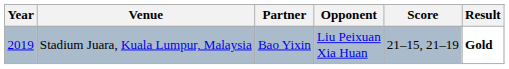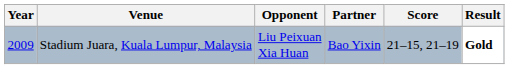 <table class="sortable wikitable" style="font-size: 90%;">
 <tr>
 <th>Year</th>
 <th>Venue</th>
+<th>Opponent</th>
 <th>Partner</th>
-<th>Opponent</th>
 <th>Score</th>
 <th>Result</th>
 </tr>
 <tr style="background:#AABBCC">
-<td align="center"><a href='#'>2019</a></td>
+<td align="center"><a href='#'>2009</a></td>
 <td align="left">Stadium Juara, <a href='#'>Kuala Lumpur, Malaysia</a></td>
+<td align="left"> <a href='#'>Liu Peixuan</a> <br>  <a href='#'>Xia Huan</a></td>
 <td align="left"> <a href='#'>Bao Yixin</a></td>
-<td align="left"> <a href='#'>Liu Peixuan</a> <br>  <a href='#'>Xia Huan</a></td>
 <td align="left">21–15, 21–19</td>
 <td style="text-align:left; background:white"> <strong>Gold</strong></td>
 </tr>
 </table>
